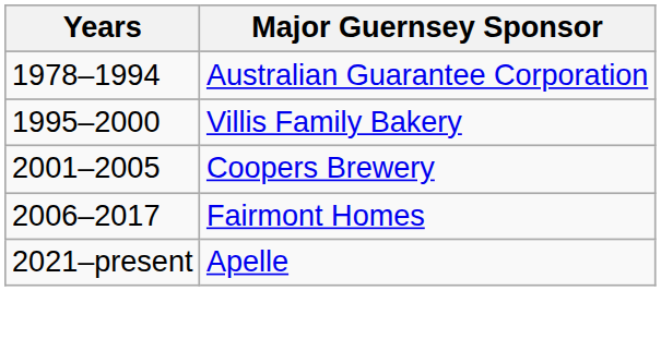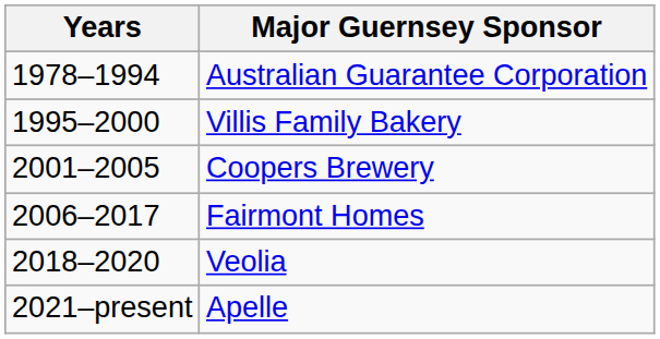 <table class="wikitable">
 <tr>
 <th>Years</th>
 <th>Major Guernsey Sponsor</th>
 </tr>
 <tr>
 <td>1978–1994</td>
 <td><a href='#'>Australian Guarantee Corporation</a></td>
 </tr>
 <tr>
 <td>1995–2000</td>
 <td><a href='#'>Villis Family Bakery</a></td>
 </tr>
 <tr>
 <td>2001–2005</td>
 <td><a href='#'>Coopers Brewery</a></td>
 </tr>
 <tr>
 <td>2006–2017</td>
 <td><a href='#'>Fairmont Homes</a></td>
 </tr>
 <tr>
+<td>2018–2020</td>
+<td><a href='#'>Veolia</a></td>
+</tr>
+<tr>
 <td>2021–present</td>
 <td><a href='#'>Apelle</a></td>
 </tr>
 </table>
